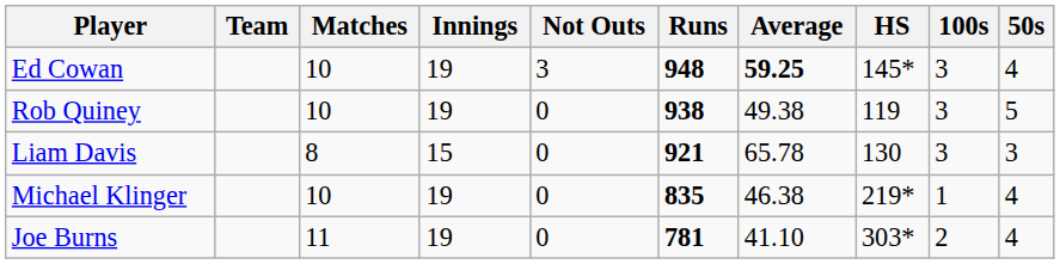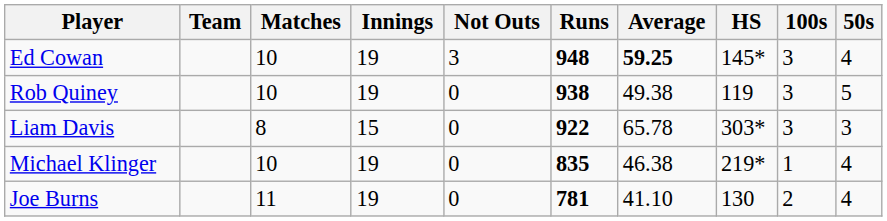 <table class="wikitable" style="width:50%;">
 <tr>
 <th>Player</th>
 <th>Team</th>
 <th>Matches</th>
 <th>Innings</th>
 <th>Not Outs</th>
 <th>Runs</th>
 <th>Average</th>
 <th>HS</th>
 <th>100s</th>
 <th>50s</th>
 </tr>
 <tr>
 <td><a href='#'>Ed Cowan</a></td>
 <td></td>
 <td>10</td>
 <td>19</td>
 <td>3</td>
 <td><strong>948</strong></td>
 <td><strong>59.25</strong></td>
 <td>145*</td>
 <td>3</td>
 <td>4</td>
 </tr>
 <tr>
 <td><a href='#'>Rob Quiney</a></td>
 <td></td>
 <td>10</td>
 <td>19</td>
 <td>0</td>
 <td><strong>938</strong></td>
 <td>49.38</td>
 <td>119</td>
 <td>3</td>
 <td>5</td>
 </tr>
 <tr>
 <td><a href='#'>Liam Davis</a></td>
 <td></td>
 <td>8</td>
 <td>15</td>
 <td>0</td>
-<td><strong>921</strong></td>
+<td><strong>922</strong></td>
 <td>65.78</td>
-<td>130</td>
+<td>303*</td>
 <td>3</td>
 <td>3</td>
 </tr>
 <tr>
 <td><a href='#'>Michael Klinger</a></td>
 <td></td>
 <td>10</td>
 <td>19</td>
 <td>0</td>
 <td><strong>835</strong></td>
 <td>46.38</td>
 <td>219*</td>
 <td>1</td>
 <td>4</td>
 </tr>
 <tr>
 <td><a href='#'>Joe Burns</a></td>
 <td></td>
 <td>11</td>
 <td>19</td>
 <td>0</td>
 <td><strong>781</strong></td>
 <td>41.10</td>
-<td>303*</td>
+<td>130</td>
 <td>2</td>
 <td>4</td>
 </tr>
 </table>
